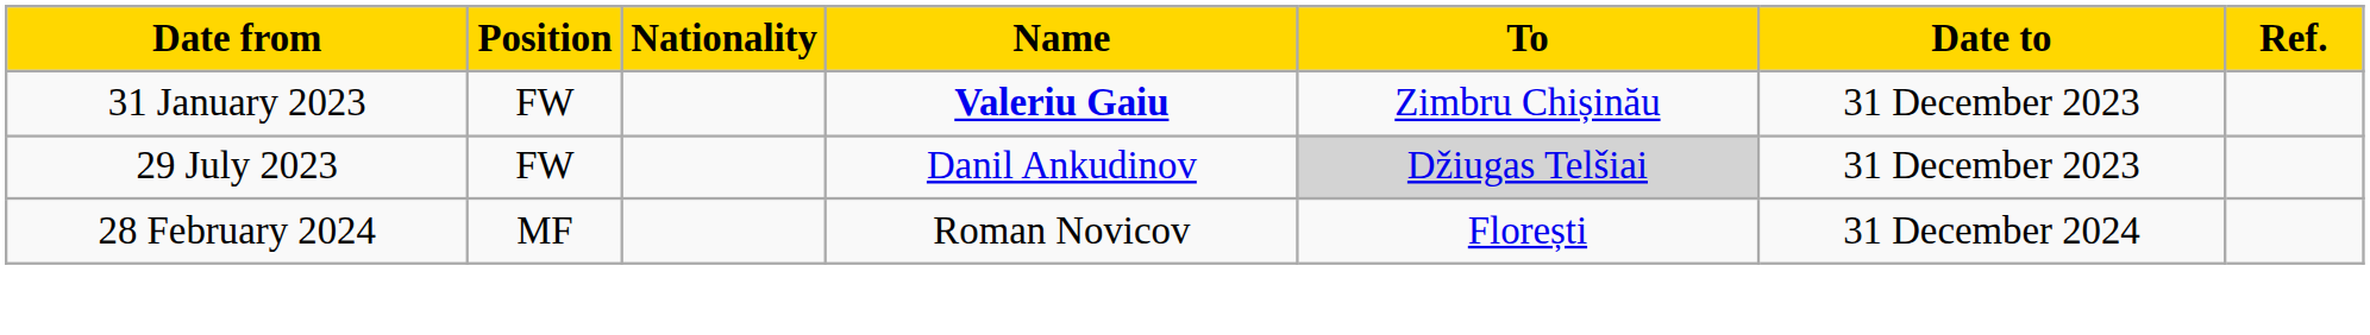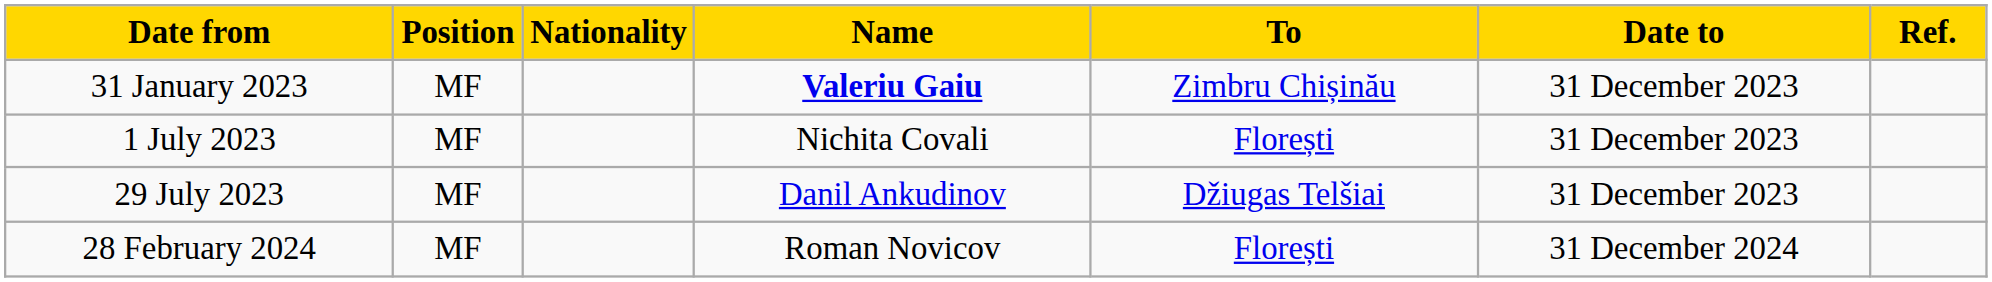 <table class="wikitable" style="text-align:center; font-size:90%; ">
 <tr>
 <th style="background:gold; color:black; width:200px;">Date from</th>
 <th style="background:gold; color:black; width:50px;">Position</th>
 <th style="background:gold; color:black; width:50px;">Nationality</th>
 <th style="background:gold; color:black; width:200px;">Name</th>
 <th style="background:gold; color:black; width:200px;">To</th>
 <th style="background:gold; color:black; width:200px;">Date to</th>
 <th style="background:gold; color:black; width:50px;">Ref.</th>
 </tr>
 <tr>
 <td>31 January 2023</td>
-<td>FW</td>
+<td>MF</td>
 <td></td>
 <td><strong><a href='#'>Valeriu Gaiu</a></strong></td>
 <td><a href='#'>Zimbru Chișinău</a></td>
 <td>31 December 2023</td>
 <td></td>
 </tr>
 <tr>
+<td>1 July 2023</td>
+<td>MF</td>
+<td></td>
+<td>Nichita Covali</td>
+<td><a href='#'>Florești</a></td>
+<td>31 December 2023</td>
+<td></td>
+</tr>
+<tr>
 <td>29 July 2023</td>
-<td>FW</td>
+<td>MF</td>
 <td></td>
 <td><a href='#'>Danil Ankudinov</a></td>
-<td style="background: lightgrey;"><a href='#'>Džiugas Telšiai</a></td>
+<td><a href='#'>Džiugas Telšiai</a></td>
 <td>31 December 2023</td>
 <td></td>
 </tr>
 <tr>
 <td>28 February 2024</td>
 <td>MF</td>
 <td></td>
 <td>Roman Novicov</td>
 <td><a href='#'>Florești</a></td>
 <td>31 December 2024</td>
 <td></td>
 </tr>
 </table>
